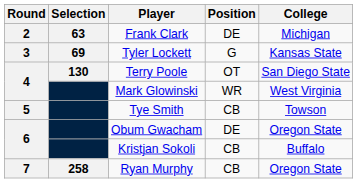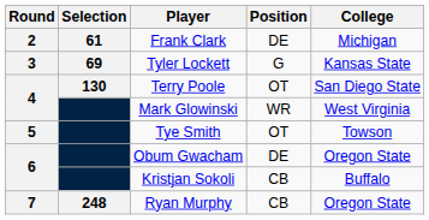 <table class="wikitable" style="font-size: 95%; text-align: center;">
 <tr>
 <th>Round</th>
 <th>Selection</th>
 <th>Player</th>
 <th>Position</th>
 <th>College</th>
 </tr>
 <tr>
 <th>2</th>
-<th>63</th>
+<th>61</th>
 <td><a href='#'>Frank Clark</a></td>
 <td>DE</td>
 <td><a href='#'>Michigan</a></td>
 </tr>
 <tr>
 <th>3</th>
 <th>69</th>
 <td><a href='#'>Tyler Lockett</a></td>
 <td>G</td>
 <td><a href='#'>Kansas State</a></td>
 </tr>
 <tr>
 <th rowspan=2>4</th>
 <th>130</th>
 <td><a href='#'>Terry Poole</a></td>
 <td>OT</td>
 <td><a href='#'>San Diego State</a></td>
 </tr>
 <tr>
 <th style="background:#024;"></th>
 <td><a href='#'>Mark Glowinski</a></td>
 <td>WR</td>
 <td><a href='#'>West Virginia</a></td>
 </tr>
 <tr>
 <th>5</th>
 <th style="background:#024;"></th>
 <td><a href='#'>Tye Smith</a></td>
-<td>CB</td>
+<td>OT</td>
 <td><a href='#'>Towson</a></td>
 </tr>
 <tr>
 <th rowspan=2>6</th>
 <th style="background:#024;"></th>
 <td><a href='#'>Obum Gwacham</a></td>
 <td>DE</td>
 <td><a href='#'>Oregon State</a></td>
 </tr>
 <tr>
 <th style="background:#024;"></th>
 <td><a href='#'>Kristjan Sokoli</a></td>
 <td>CB</td>
 <td><a href='#'>Buffalo</a></td>
 </tr>
 <tr>
 <th>7</th>
-<th>258</th>
+<th>248</th>
 <td><a href='#'>Ryan Murphy</a></td>
 <td>CB</td>
 <td><a href='#'>Oregon State</a></td>
 </tr>
 </table>
